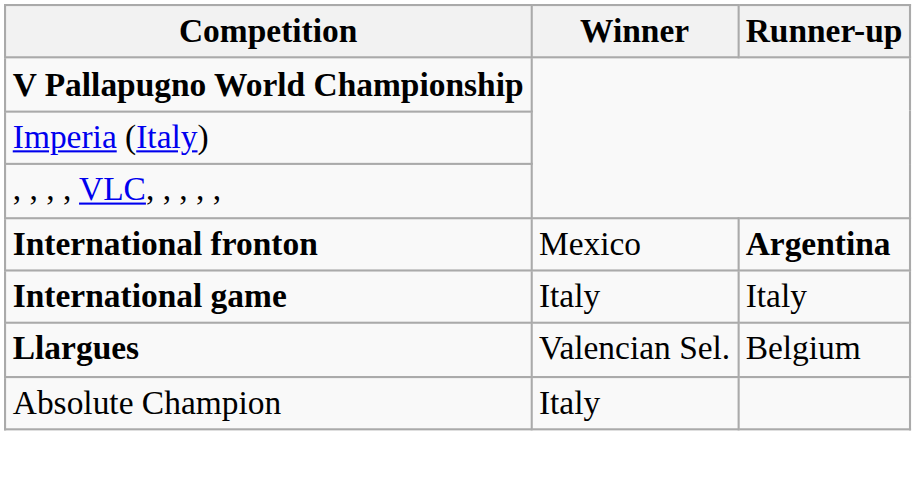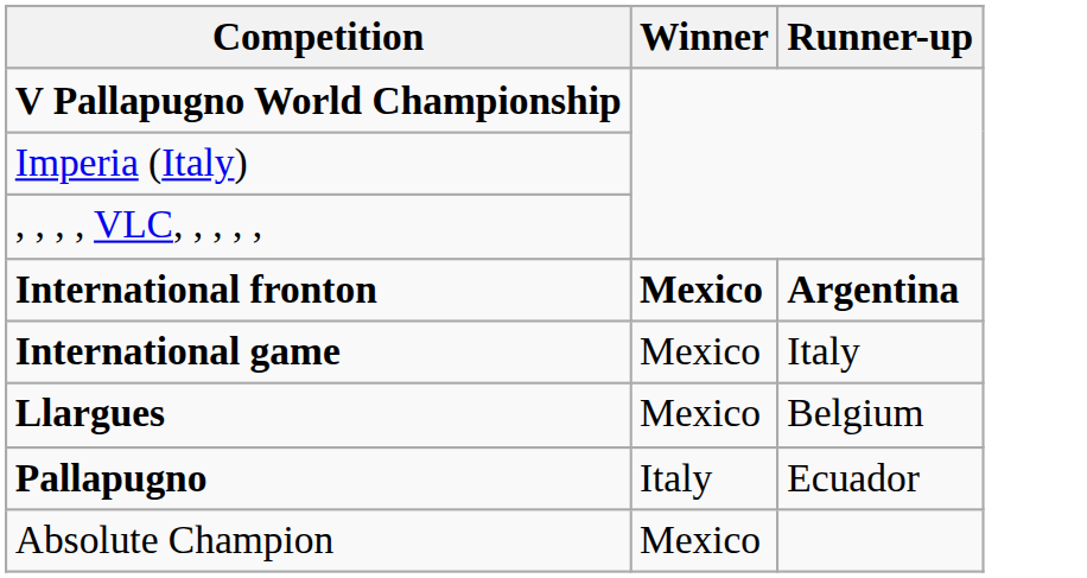 <table class="wikitable">
 <tr>
 <th><strong>Competition</strong></th>
 <th><strong>Winner</strong></th>
 <th><strong>Runner-up</strong></th>
 </tr>
 <tr>
 <td rowspan=1><strong>V Pallapugno World Championship</strong></td>
 </tr>
 <tr>
 <td rowspan=1><a href='#'>Imperia</a> (<a href='#'>Italy</a>)</td>
 </tr>
 <tr>
 <td rowspan=1>, , , ,  <a href='#'>VLC</a>, , , , , </td>
 </tr>
 <tr>
 <td rowspan=1><strong>International fronton</strong></td>
-<td>Mexico</td>
+<td><strong>Mexico</strong></td>
 <td><strong>Argentina</strong></td>
 </tr>
 <tr>
 <td rowspan=1><strong>International game</strong></td>
-<td>Italy</td>
+<td>Mexico</td>
 <td>Italy</td>
 </tr>
 <tr>
 <td rowspan=1><strong>Llargues</strong></td>
-<td>Valencian Sel.</td>
+<td>Mexico</td>
 <td>Belgium</td>
 </tr>
 <tr>
+<td rowspan=1><strong>Pallapugno</strong></td>
+<td>Italy</td>
+<td>Ecuador</td>
+</tr>
+<tr>
 <td rowspan=1>Absolute Champion</td>
-<td>Italy</td>
+<td>Mexico</td>
 </tr>
 </table>
